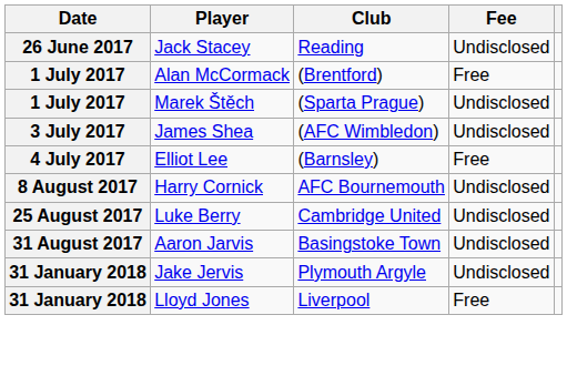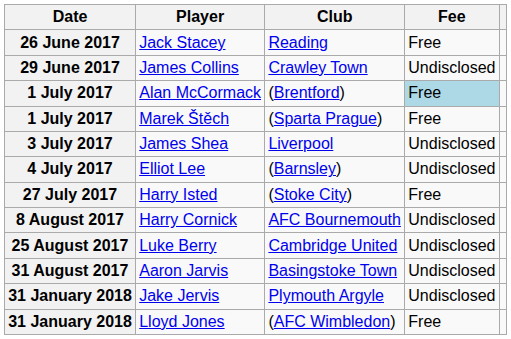 <table class="wikitable plainrowheaders">
 <tr>
 <th scope=col>Date</th>
 <th scope=col>Player</th>
 <th scope=col>Club</th>
 <th scope=col>Fee</th>
 <th scope=col class=unsortable></th>
 </tr>
 <tr>
 <th scope=row>26 June 2017</th>
 <td><a href='#'>Jack Stacey</a></td>
 <td><a href='#'>Reading</a></td>
+<td>Free</td>
+<td style="text-align:center;"></td>
+</tr>
+<tr>
+<th scope=row>29 June 2017</th>
+<td><a href='#'>James Collins</a></td>
+<td><a href='#'>Crawley Town</a></td>
 <td>Undisclosed</td>
 <td style="text-align:center;"></td>
 </tr>
 <tr>
 <th scope=row>1 July 2017</th>
 <td><a href='#'>Alan McCormack</a></td>
 <td>(<a href='#'>Brentford</a>)</td>
-<td>Free</td>
+<td style="background: lightblue;">Free</td>
 <td style="text-align:center;"></td>
 </tr>
 <tr>
 <th scope=row>1 July 2017</th>
 <td><a href='#'>Marek Štěch</a></td>
 <td>(<a href='#'>Sparta Prague</a>)</td>
-<td>Undisclosed</td>
+<td>Free</td>
 <td style="text-align:center;"></td>
 </tr>
 <tr>
 <th scope=row>3 July 2017</th>
 <td><a href='#'>James Shea</a></td>
-<td>(<a href='#'>AFC Wimbledon</a>)</td>
+<td><a href='#'>Liverpool</a></td>
 <td>Undisclosed</td>
 <td style="text-align:center;"></td>
 </tr>
 <tr>
 <th scope=row>4 July 2017</th>
 <td><a href='#'>Elliot Lee</a></td>
 <td>(<a href='#'>Barnsley</a>)</td>
+<td>Undisclosed</td>
+<td style="text-align:center;"></td>
+</tr>
+<tr>
+<th scope=row>27 July 2017</th>
+<td><a href='#'>Harry Isted</a></td>
+<td>(<a href='#'>Stoke City</a>)</td>
 <td>Free</td>
 <td style="text-align:center;"></td>
 </tr>
 <tr>
 <th scope=row>8 August 2017</th>
 <td><a href='#'>Harry Cornick</a></td>
 <td><a href='#'>AFC Bournemouth</a></td>
 <td>Undisclosed</td>
 <td style="text-align:center;"></td>
 </tr>
 <tr>
 <th scope=row>25 August 2017</th>
 <td><a href='#'>Luke Berry</a></td>
 <td><a href='#'>Cambridge United</a></td>
 <td>Undisclosed</td>
 <td style="text-align:center;"></td>
 </tr>
 <tr>
 <th scope=row>31 August 2017</th>
 <td><a href='#'>Aaron Jarvis</a></td>
 <td><a href='#'>Basingstoke Town</a></td>
 <td>Undisclosed</td>
 <td style="text-align:center;"></td>
 </tr>
 <tr>
 <th scope=row>31 January 2018</th>
 <td><a href='#'>Jake Jervis</a></td>
 <td><a href='#'>Plymouth Argyle</a></td>
 <td>Undisclosed</td>
 <td style="text-align:center;"></td>
 </tr>
 <tr>
 <th scope=row>31 January 2018</th>
 <td><a href='#'>Lloyd Jones</a></td>
-<td><a href='#'>Liverpool</a></td>
+<td>(<a href='#'>AFC Wimbledon</a>)</td>
 <td>Free</td>
 <td style="text-align:center;"></td>
 </tr>
 </table>
